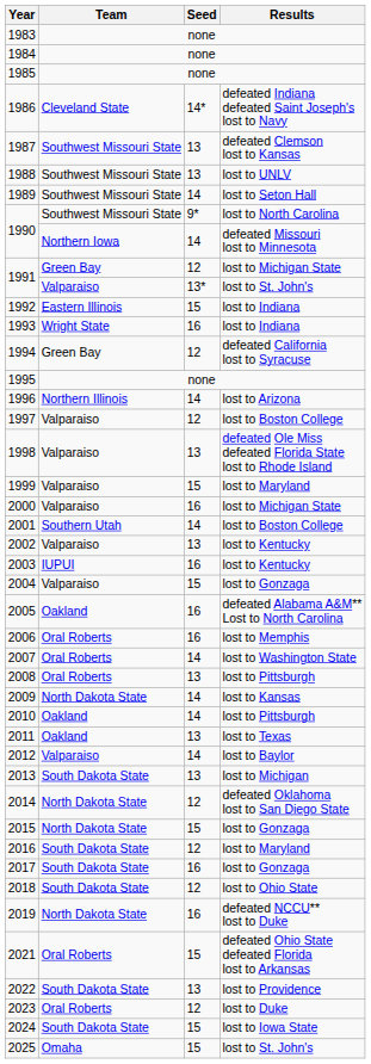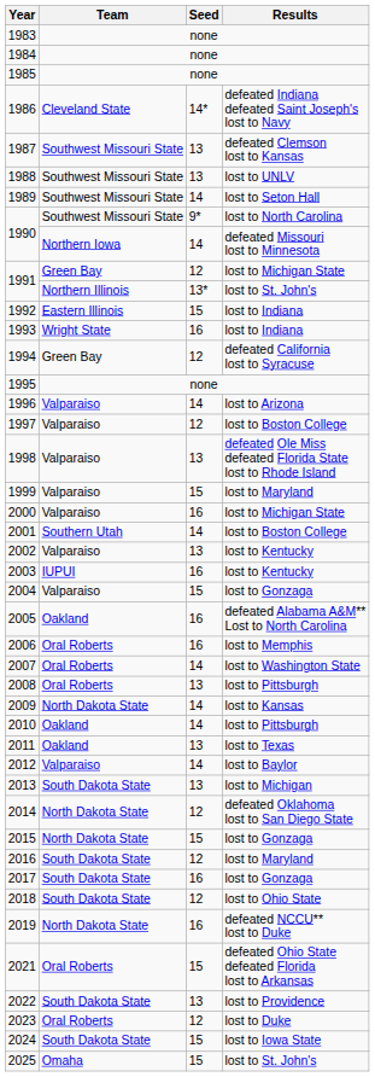 <table class="wikitable">
 <tr>
 <th>Year</th>
 <th>Team</th>
 <th>Seed</th>
 <th>Results</th>
 </tr>
 <tr>
 <td>1983</td>
 <td colspan="3" style="text-align:center;">none</td>
 </tr>
 <tr>
 <td>1984</td>
 <td colspan="3" style="text-align:center;">none</td>
 </tr>
 <tr>
 <td>1985</td>
 <td colspan="3" style="text-align:center;">none</td>
 </tr>
 <tr>
 <td>1986</td>
 <td><a href='#'>Cleveland State</a></td>
 <td>14*</td>
 <td>defeated <a href='#'>Indiana</a><br>defeated <a href='#'>Saint Joseph's</a><br>lost to <a href='#'>Navy</a></td>
 </tr>
 <tr>
 <td>1987</td>
 <td><a href='#'>Southwest Missouri State</a></td>
 <td>13</td>
 <td>defeated <a href='#'>Clemson</a><br>lost to <a href='#'>Kansas</a></td>
 </tr>
 <tr>
 <td>1988</td>
 <td>Southwest Missouri State</td>
 <td>13</td>
 <td>lost to <a href='#'>UNLV</a></td>
 </tr>
 <tr>
 <td>1989</td>
 <td>Southwest Missouri State</td>
 <td>14</td>
 <td>lost to <a href='#'>Seton Hall</a></td>
 </tr>
 <tr>
 <td rowspan=2>1990</td>
 <td>Southwest Missouri State</td>
 <td>9*</td>
 <td>lost to <a href='#'>North Carolina</a></td>
 </tr>
 <tr>
 <td><a href='#'>Northern Iowa</a></td>
 <td>14</td>
 <td>defeated <a href='#'>Missouri</a><br>lost to <a href='#'>Minnesota</a><br></td>
 </tr>
 <tr>
 <td rowspan=2>1991</td>
 <td><a href='#'>Green Bay</a></td>
 <td>12</td>
 <td>lost to <a href='#'>Michigan State</a></td>
 </tr>
 <tr>
-<td><a href='#'>Valparaiso</a></td>
+<td><a href='#'>Northern Illinois</a></td>
 <td>13*</td>
 <td>lost to <a href='#'>St. John's</a></td>
 </tr>
 <tr>
 <td>1992</td>
 <td><a href='#'>Eastern Illinois</a></td>
 <td>15</td>
 <td>lost to <a href='#'>Indiana</a></td>
 </tr>
 <tr>
 <td>1993</td>
 <td><a href='#'>Wright State</a></td>
 <td>16</td>
 <td>lost to <a href='#'>Indiana</a></td>
 </tr>
 <tr>
 <td>1994</td>
 <td>Green Bay</td>
 <td>12</td>
 <td>defeated <a href='#'>California</a><br>lost to <a href='#'>Syracuse</a></td>
 </tr>
 <tr>
 <td>1995</td>
 <td colspan="3" style="text-align:center;">none</td>
 </tr>
 <tr>
 <td>1996</td>
-<td><a href='#'>Northern Illinois</a></td>
+<td><a href='#'>Valparaiso</a></td>
 <td>14</td>
 <td>lost to <a href='#'>Arizona</a></td>
 </tr>
 <tr>
 <td>1997</td>
 <td>Valparaiso</td>
 <td>12</td>
 <td>lost to <a href='#'>Boston College</a></td>
 </tr>
 <tr>
 <td>1998</td>
 <td>Valparaiso</td>
 <td>13</td>
 <td><a href='#'>defeated</a> <a href='#'>Ole Miss</a><br>defeated <a href='#'>Florida State</a><br>lost to <a href='#'>Rhode Island</a></td>
 </tr>
 <tr>
 <td>1999</td>
 <td>Valparaiso</td>
 <td>15</td>
 <td>lost to <a href='#'>Maryland</a></td>
 </tr>
 <tr>
 <td>2000</td>
 <td>Valparaiso</td>
 <td>16</td>
 <td>lost to <a href='#'>Michigan State</a></td>
 </tr>
 <tr>
 <td>2001</td>
 <td><a href='#'>Southern Utah</a></td>
 <td>14</td>
 <td>lost to <a href='#'>Boston College</a></td>
 </tr>
 <tr>
 <td>2002</td>
 <td>Valparaiso</td>
 <td>13</td>
 <td>lost to <a href='#'>Kentucky</a></td>
 </tr>
 <tr>
 <td>2003</td>
 <td><a href='#'>IUPUI</a></td>
 <td>16</td>
 <td>lost to <a href='#'>Kentucky</a></td>
 </tr>
 <tr>
 <td>2004</td>
 <td>Valparaiso</td>
 <td>15</td>
 <td>lost to <a href='#'>Gonzaga</a></td>
 </tr>
 <tr>
 <td>2005</td>
 <td><a href='#'>Oakland</a></td>
 <td>16</td>
 <td>defeated <a href='#'>Alabama A&M</a>**<br>Lost to <a href='#'>North Carolina</a></td>
 </tr>
 <tr>
 <td>2006</td>
 <td><a href='#'>Oral Roberts</a></td>
 <td>16</td>
 <td>lost to <a href='#'>Memphis</a></td>
 </tr>
 <tr>
 <td>2007</td>
 <td><a href='#'>Oral Roberts</a></td>
 <td>14</td>
 <td>lost to <a href='#'>Washington State</a></td>
 </tr>
 <tr>
 <td>2008</td>
 <td><a href='#'>Oral Roberts</a></td>
 <td>13</td>
 <td>lost to <a href='#'>Pittsburgh</a></td>
 </tr>
 <tr>
 <td>2009</td>
 <td><a href='#'>North Dakota State</a></td>
 <td>14</td>
 <td>lost to <a href='#'>Kansas</a></td>
 </tr>
 <tr>
 <td>2010</td>
 <td><a href='#'>Oakland</a></td>
 <td>14</td>
 <td>lost to <a href='#'>Pittsburgh</a></td>
 </tr>
 <tr>
 <td>2011</td>
 <td><a href='#'>Oakland</a></td>
 <td>13</td>
 <td>lost to <a href='#'>Texas</a></td>
 </tr>
 <tr>
 <td>2012</td>
 <td><a href='#'>Valparaiso</a></td>
 <td>14</td>
 <td>lost to <a href='#'>Baylor</a></td>
 </tr>
 <tr>
 <td>2013</td>
 <td><a href='#'>South Dakota State</a></td>
 <td>13</td>
 <td>lost to <a href='#'>Michigan</a></td>
 </tr>
 <tr>
 <td>2014</td>
 <td><a href='#'>North Dakota State</a></td>
 <td>12</td>
 <td>defeated <a href='#'>Oklahoma</a> <br> lost to <a href='#'>San Diego State</a></td>
 </tr>
 <tr>
 <td>2015</td>
 <td><a href='#'>North Dakota State</a></td>
 <td>15</td>
 <td>lost to <a href='#'>Gonzaga</a></td>
 </tr>
 <tr>
 <td>2016</td>
 <td><a href='#'>South Dakota State</a></td>
 <td>12</td>
 <td>lost to <a href='#'>Maryland</a></td>
 </tr>
 <tr>
 <td>2017</td>
 <td><a href='#'>South Dakota State</a></td>
 <td>16</td>
 <td>lost to <a href='#'>Gonzaga</a></td>
 </tr>
 <tr>
 <td>2018</td>
 <td><a href='#'>South Dakota State</a></td>
 <td>12</td>
 <td>lost to <a href='#'>Ohio State</a></td>
 </tr>
 <tr>
 <td>2019</td>
 <td><a href='#'>North Dakota State</a></td>
 <td>16</td>
 <td>defeated <a href='#'>NCCU</a>** <br> lost to <a href='#'>Duke</a></td>
 </tr>
 <tr>
 <td>2021</td>
 <td><a href='#'>Oral Roberts</a></td>
 <td>15</td>
 <td>defeated <a href='#'>Ohio State</a><br> defeated <a href='#'>Florida</a> <br>lost to <a href='#'>Arkansas</a></td>
 </tr>
 <tr>
 <td>2022</td>
 <td><a href='#'>South Dakota State</a></td>
 <td>13</td>
 <td>lost to <a href='#'>Providence</a></td>
 </tr>
 <tr>
 <td>2023</td>
 <td><a href='#'>Oral Roberts</a></td>
 <td>12</td>
 <td>lost to <a href='#'>Duke</a></td>
 </tr>
 <tr>
 <td>2024</td>
 <td><a href='#'>South Dakota State</a></td>
 <td>15</td>
 <td>lost to <a href='#'>Iowa State</a></td>
 </tr>
 <tr>
 <td>2025</td>
 <td><a href='#'>Omaha</a></td>
 <td>15</td>
 <td>lost to <a href='#'>St. John's</a></td>
 </tr>
 </table>
